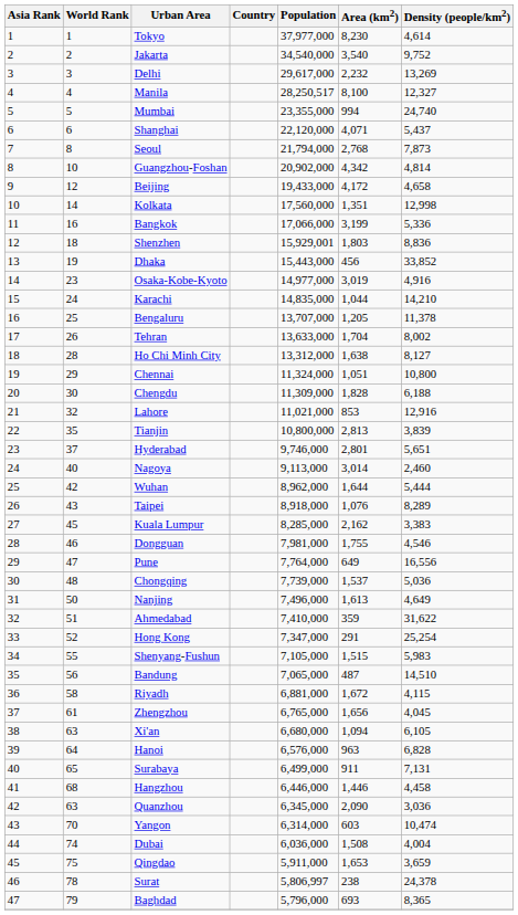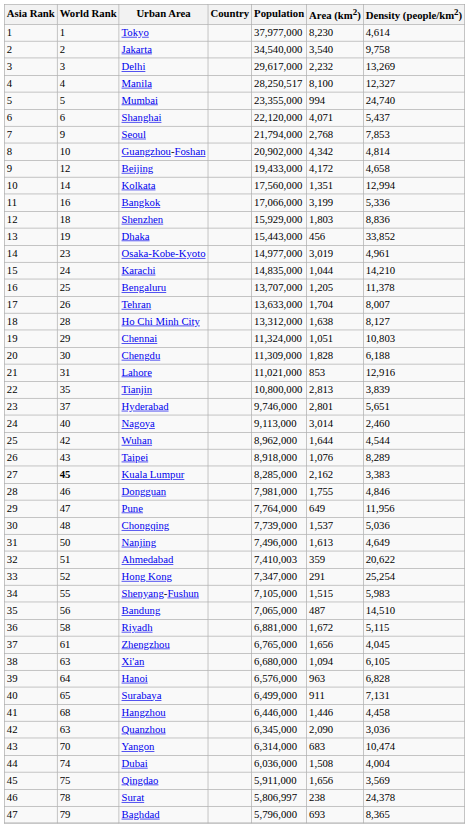 <table class="sortable wikitable">
 <tr>
 <th>Asia Rank</th>
 <th>World Rank</th>
 <th>Urban Area</th>
 <th>Country</th>
 <th>Population</th>
 <th>Area (km<sup>2</sup>)</th>
 <th>Density (people/km<sup>2</sup>)</th>
 </tr>
 <tr>
 <td>1</td>
 <td>1</td>
 <td><a href='#'>Tokyo</a></td>
 <td></td>
 <td>37,977,000</td>
 <td>8,230</td>
 <td>4,614</td>
 </tr>
 <tr>
 <td>2</td>
 <td>2</td>
 <td><a href='#'>Jakarta</a></td>
 <td></td>
 <td>34,540,000</td>
 <td>3,540</td>
-<td>9,752</td>
+<td>9,758</td>
 </tr>
 <tr>
 <td>3</td>
 <td>3</td>
 <td><a href='#'>Delhi</a></td>
 <td></td>
 <td>29,617,000</td>
 <td>2,232</td>
 <td>13,269</td>
 </tr>
 <tr>
 <td>4</td>
 <td>4</td>
 <td><a href='#'>Manila</a></td>
 <td></td>
 <td>28,250,517</td>
 <td>8,100</td>
 <td>12,327</td>
 </tr>
 <tr>
 <td>5</td>
 <td>5</td>
 <td><a href='#'>Mumbai</a></td>
 <td></td>
 <td>23,355,000</td>
 <td>994</td>
 <td>24,740</td>
 </tr>
 <tr>
 <td>6</td>
 <td>6</td>
 <td><a href='#'>Shanghai</a></td>
 <td></td>
 <td>22,120,000</td>
 <td>4,071</td>
 <td>5,437</td>
 </tr>
 <tr>
 <td>7</td>
-<td>8</td>
+<td>9</td>
 <td><a href='#'>Seoul</a></td>
 <td></td>
 <td>21,794,000</td>
 <td>2,768</td>
-<td>7,873</td>
+<td>7,853</td>
 </tr>
 <tr>
 <td>8</td>
 <td>10</td>
 <td><a href='#'>Guangzhou</a>-<a href='#'>Foshan</a></td>
 <td></td>
 <td>20,902,000</td>
 <td>4,342</td>
 <td>4,814</td>
 </tr>
 <tr>
 <td>9</td>
 <td>12</td>
 <td><a href='#'>Beijing</a></td>
 <td></td>
 <td>19,433,000</td>
 <td>4,172</td>
 <td>4,658</td>
 </tr>
 <tr>
 <td>10</td>
 <td>14</td>
 <td><a href='#'>Kolkata</a></td>
 <td></td>
 <td>17,560,000</td>
 <td>1,351</td>
-<td>12,998</td>
+<td>12,994</td>
 </tr>
 <tr>
 <td>11</td>
 <td>16</td>
 <td><a href='#'>Bangkok</a></td>
 <td></td>
 <td>17,066,000</td>
 <td>3,199</td>
 <td>5,336</td>
 </tr>
 <tr>
 <td>12</td>
 <td>18</td>
 <td><a href='#'>Shenzhen</a></td>
 <td></td>
-<td>15,929,001</td>
+<td>15,929,000</td>
 <td>1,803</td>
 <td>8,836</td>
 </tr>
 <tr>
 <td>13</td>
 <td>19</td>
 <td><a href='#'>Dhaka</a></td>
 <td></td>
 <td>15,443,000</td>
 <td>456</td>
 <td>33,852</td>
 </tr>
 <tr>
 <td>14</td>
 <td>23</td>
 <td><a href='#'>Osaka-Kobe-Kyoto</a></td>
 <td></td>
 <td>14,977,000</td>
 <td>3,019</td>
-<td>4,916</td>
+<td>4,961</td>
 </tr>
 <tr>
 <td>15</td>
 <td>24</td>
 <td><a href='#'>Karachi</a></td>
 <td></td>
 <td>14,835,000</td>
 <td>1,044</td>
 <td>14,210</td>
 </tr>
 <tr>
 <td>16</td>
 <td>25</td>
 <td><a href='#'>Bengaluru</a></td>
 <td></td>
 <td>13,707,000</td>
 <td>1,205</td>
 <td>11,378</td>
 </tr>
 <tr>
 <td>17</td>
 <td>26</td>
 <td><a href='#'>Tehran</a></td>
 <td></td>
 <td>13,633,000</td>
 <td>1,704</td>
-<td>8,002</td>
+<td>8,007</td>
 </tr>
 <tr>
 <td>18</td>
 <td>28</td>
 <td><a href='#'>Ho Chi Minh City</a></td>
 <td></td>
 <td>13,312,000</td>
 <td>1,638</td>
 <td>8,127</td>
 </tr>
 <tr>
 <td>19</td>
 <td>29</td>
 <td><a href='#'>Chennai</a></td>
 <td></td>
 <td>11,324,000</td>
 <td>1,051</td>
-<td>10,800</td>
+<td>10,803</td>
 </tr>
 <tr>
 <td>20</td>
 <td>30</td>
 <td><a href='#'>Chengdu</a></td>
 <td></td>
 <td>11,309,000</td>
 <td>1,828</td>
 <td>6,188</td>
 </tr>
 <tr>
 <td>21</td>
-<td>32</td>
+<td>31</td>
 <td><a href='#'>Lahore </a></td>
 <td></td>
 <td>11,021,000</td>
 <td>853</td>
 <td>12,916</td>
 </tr>
 <tr>
 <td>22</td>
 <td>35</td>
 <td><a href='#'>Tianjin</a></td>
 <td></td>
 <td>10,800,000</td>
 <td>2,813</td>
 <td>3,839</td>
 </tr>
 <tr>
 <td>23</td>
 <td>37</td>
 <td><a href='#'>Hyderabad</a></td>
 <td></td>
 <td>9,746,000</td>
 <td>2,801</td>
 <td>5,651</td>
 </tr>
 <tr>
 <td>24</td>
 <td>40</td>
 <td><a href='#'>Nagoya </a></td>
 <td></td>
 <td>9,113,000</td>
 <td>3,014</td>
 <td>2,460</td>
 </tr>
 <tr>
 <td>25</td>
 <td>42</td>
 <td><a href='#'>Wuhan</a></td>
 <td></td>
 <td>8,962,000</td>
 <td>1,644</td>
-<td>5,444</td>
+<td>4,544</td>
 </tr>
 <tr>
 <td>26</td>
 <td>43</td>
 <td><a href='#'>Taipei</a></td>
 <td></td>
 <td>8,918,000</td>
 <td>1,076</td>
 <td>8,289</td>
 </tr>
 <tr>
 <td>27</td>
-<td>45</td>
+<td><strong>45</strong></td>
 <td><a href='#'>Kuala Lumpur</a></td>
 <td></td>
 <td>8,285,000</td>
 <td>2,162</td>
 <td>3,383</td>
 </tr>
 <tr>
 <td>28</td>
 <td>46</td>
 <td><a href='#'>Dongguan</a></td>
 <td></td>
 <td>7,981,000</td>
 <td>1,755</td>
-<td>4,546</td>
+<td>4,846</td>
 </tr>
 <tr>
 <td>29</td>
 <td>47</td>
 <td><a href='#'>Pune</a></td>
 <td></td>
 <td>7,764,000</td>
 <td>649</td>
-<td>16,556</td>
+<td>11,956</td>
 </tr>
 <tr>
 <td>30</td>
 <td>48</td>
 <td><a href='#'>Chongqing</a></td>
 <td></td>
 <td>7,739,000</td>
 <td>1,537</td>
 <td>5,036</td>
 </tr>
 <tr>
 <td>31</td>
 <td>50</td>
 <td><a href='#'>Nanjing</a></td>
 <td></td>
 <td>7,496,000</td>
 <td>1,613</td>
 <td>4,649</td>
 </tr>
 <tr>
 <td>32</td>
 <td>51</td>
 <td><a href='#'>Ahmedabad</a></td>
 <td></td>
-<td>7,410,000</td>
+<td>7,410,003</td>
 <td>359</td>
-<td>31,622</td>
+<td>20,622</td>
 </tr>
 <tr>
 <td>33</td>
 <td>52</td>
 <td><a href='#'>Hong Kong</a></td>
 <td></td>
 <td>7,347,000</td>
 <td>291</td>
 <td>25,254</td>
 </tr>
 <tr>
 <td>34</td>
 <td>55</td>
 <td><a href='#'>Shenyang</a>-<a href='#'>Fushun</a></td>
 <td></td>
 <td>7,105,000</td>
 <td>1,515</td>
 <td>5,983</td>
 </tr>
 <tr>
 <td>35</td>
 <td>56</td>
 <td><a href='#'>Bandung</a></td>
 <td></td>
 <td>7,065,000</td>
 <td>487</td>
 <td>14,510</td>
 </tr>
 <tr>
 <td>36</td>
 <td>58</td>
 <td><a href='#'>Riyadh</a></td>
 <td></td>
 <td>6,881,000</td>
 <td>1,672</td>
-<td>4,115</td>
+<td>5,115</td>
 </tr>
 <tr>
 <td>37</td>
 <td>61</td>
 <td><a href='#'>Zhengzhou</a></td>
 <td></td>
 <td>6,765,000</td>
 <td>1,656</td>
 <td>4,045</td>
 </tr>
 <tr>
 <td>38</td>
 <td>63</td>
 <td><a href='#'>Xi'an</a></td>
 <td></td>
 <td>6,680,000</td>
 <td>1,094</td>
 <td>6,105</td>
 </tr>
 <tr>
 <td>39</td>
 <td>64</td>
 <td><a href='#'>Hanoi </a></td>
 <td></td>
 <td>6,576,000</td>
 <td>963</td>
 <td>6,828</td>
 </tr>
 <tr>
 <td>40</td>
 <td>65</td>
 <td><a href='#'>Surabaya </a></td>
 <td></td>
 <td>6,499,000</td>
 <td>911</td>
 <td>7,131</td>
 </tr>
 <tr>
 <td>41</td>
 <td>68</td>
 <td><a href='#'>Hangzhou</a></td>
 <td></td>
 <td>6,446,000</td>
 <td>1,446</td>
 <td>4,458</td>
 </tr>
 <tr>
 <td>42</td>
 <td>63</td>
 <td><a href='#'>Quanzhou</a></td>
 <td></td>
 <td>6,345,000</td>
 <td>2,090</td>
 <td>3,036</td>
 </tr>
 <tr>
 <td>43</td>
 <td>70</td>
 <td><a href='#'>Yangon</a></td>
 <td></td>
 <td>6,314,000</td>
-<td>603</td>
+<td>683</td>
 <td>10,474</td>
 </tr>
 <tr>
 <td>44</td>
 <td>74</td>
 <td><a href='#'>Dubai</a></td>
 <td></td>
 <td>6,036,000</td>
 <td>1,508</td>
 <td>4,004</td>
 </tr>
 <tr>
 <td>45</td>
 <td>75</td>
 <td><a href='#'>Qingdao</a></td>
 <td></td>
 <td>5,911,000</td>
-<td>1,653</td>
-<td>3,659</td>
+<td>1,656</td>
+<td>3,569</td>
 </tr>
 <tr>
 <td>46</td>
 <td>78</td>
 <td><a href='#'>Surat</a></td>
 <td></td>
 <td>5,806,997</td>
 <td>238</td>
 <td>24,378</td>
 </tr>
 <tr>
 <td>47</td>
 <td>79</td>
 <td><a href='#'>Baghdad</a></td>
 <td></td>
 <td>5,796,000</td>
 <td>693</td>
 <td>8,365</td>
 </tr>
 <tr>
 </tr>
 </table>
